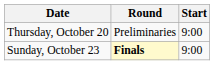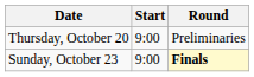 <table class=wikitable>
 <tr>
 <th>Date</th>
+<th>Start</th>
 <th>Round</th>
-<th>Start</th>
 </tr>
 <tr>
 <td>Thursday, October 20</td>
+<td>9:00</td>
 <td>Preliminaries</td>
-<td>9:00</td>
 </tr>
 <tr>
 <td>Sunday, October 23</td>
+<td>9:00</td>
 <td style=background:lemonchiffon><strong>Finals</strong></td>
-<td>9:00</td>
 </tr>
 </table>
